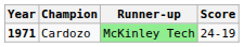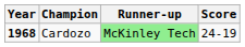 <table class="wikitable">
 <tr>
 <th>Year</th>
 <th>Champion</th>
 <th>Runner-up</th>
 <th>Score</th>
 </tr>
 <tr>
-<td><strong>1971</strong></td>
+<td><strong>1968</strong></td>
 <td>Cardozo</td>
 <td style="background: lightgreen;">McKinley  Tech</td>
 <td>24-19</td>
 </tr>
 </table>
